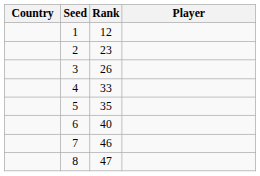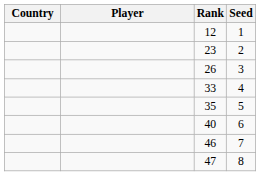 <table class="sortable wikitable" border="1">
 <tr>
 <th width="70">Country</th>
+<th width="175">Player</th>
+<th>Rank</th>
 <th>Seed</th>
-<th>Rank</th>
-<th width="175">Player</th>
 </tr>
 <tr>
 <td></td>
+<td></td>
+<td align="center">12</td>
 <td align="center">1</td>
-<td align="center">12</td>
-<td></td>
 </tr>
 <tr>
 <td></td>
+<td></td>
+<td align="center">23</td>
 <td align="center">2</td>
-<td align="center">23</td>
-<td></td>
 </tr>
 <tr>
 <td></td>
+<td></td>
+<td align="center">26</td>
 <td align="center">3</td>
-<td align="center">26</td>
-<td></td>
 </tr>
 <tr>
 <td></td>
+<td></td>
+<td align="center">33</td>
 <td align="center">4</td>
-<td align="center">33</td>
-<td></td>
 </tr>
 <tr>
 <td></td>
+<td></td>
+<td align="center">35</td>
 <td align="center">5</td>
-<td align="center">35</td>
-<td></td>
 </tr>
 <tr>
 <td></td>
+<td></td>
+<td align="center">40</td>
 <td align="center">6</td>
-<td align="center">40</td>
-<td></td>
 </tr>
 <tr>
 <td></td>
+<td></td>
+<td align="center">46</td>
 <td align="center">7</td>
-<td align="center">46</td>
-<td></td>
 </tr>
 <tr>
 <td></td>
+<td></td>
+<td align="center">47</td>
 <td align="center">8</td>
-<td align="center">47</td>
-<td></td>
 </tr>
 </table>
